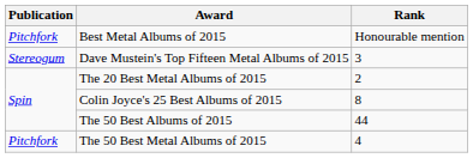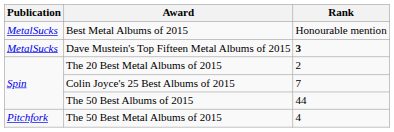 <table class="wikitable">
 <tr>
 <th>Publication</th>
 <th>Award</th>
 <th>Rank</th>
 </tr>
 <tr>
-<td><em><a href='#'>Pitchfork</a></em></td>
+<td><em><a href='#'>MetalSucks</a></em></td>
 <td>Best Metal Albums of 2015</td>
 <td>Honourable mention</td>
 </tr>
 <tr>
-<td><em><a href='#'>Stereogum</a></em></td>
+<td><em><a href='#'>MetalSucks</a></em></td>
 <td>Dave Mustein's Top Fifteen Metal Albums of 2015</td>
-<td>3</td>
+<td><strong>3</strong></td>
 </tr>
 <tr>
 <td rowspan="3"><em><a href='#'>Spin</a></em></td>
 <td>The 20 Best Metal Albums of 2015</td>
 <td>2</td>
 </tr>
 <tr>
 <td>Colin Joyce's 25 Best Albums of 2015</td>
-<td>8</td>
+<td>7</td>
 </tr>
 <tr>
 <td>The 50 Best Albums of 2015</td>
 <td>44</td>
 </tr>
 <tr>
 <td><em><a href='#'>Pitchfork</a></em></td>
 <td>The 50 Best Metal Albums of 2015</td>
 <td>4</td>
 </tr>
 </table>
